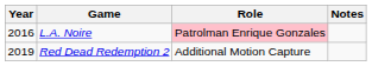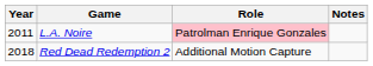 <table class="wikitable sortable">
 <tr>
 <th>Year</th>
 <th>Game</th>
 <th>Role</th>
 <th class="unsortable">Notes</th>
 </tr>
 <tr>
-<td>2016</td>
+<td>2011</td>
 <td><em><a href='#'>L.A. Noire</a></em></td>
 <td style="background: pink;">Patrolman Enrique Gonzales</td>
 <td></td>
 </tr>
 <tr>
-<td>2019</td>
+<td>2018</td>
 <td><em><a href='#'>Red Dead Redemption 2</a></em></td>
 <td>Additional Motion Capture</td>
 <td></td>
 </tr>
 </table>
